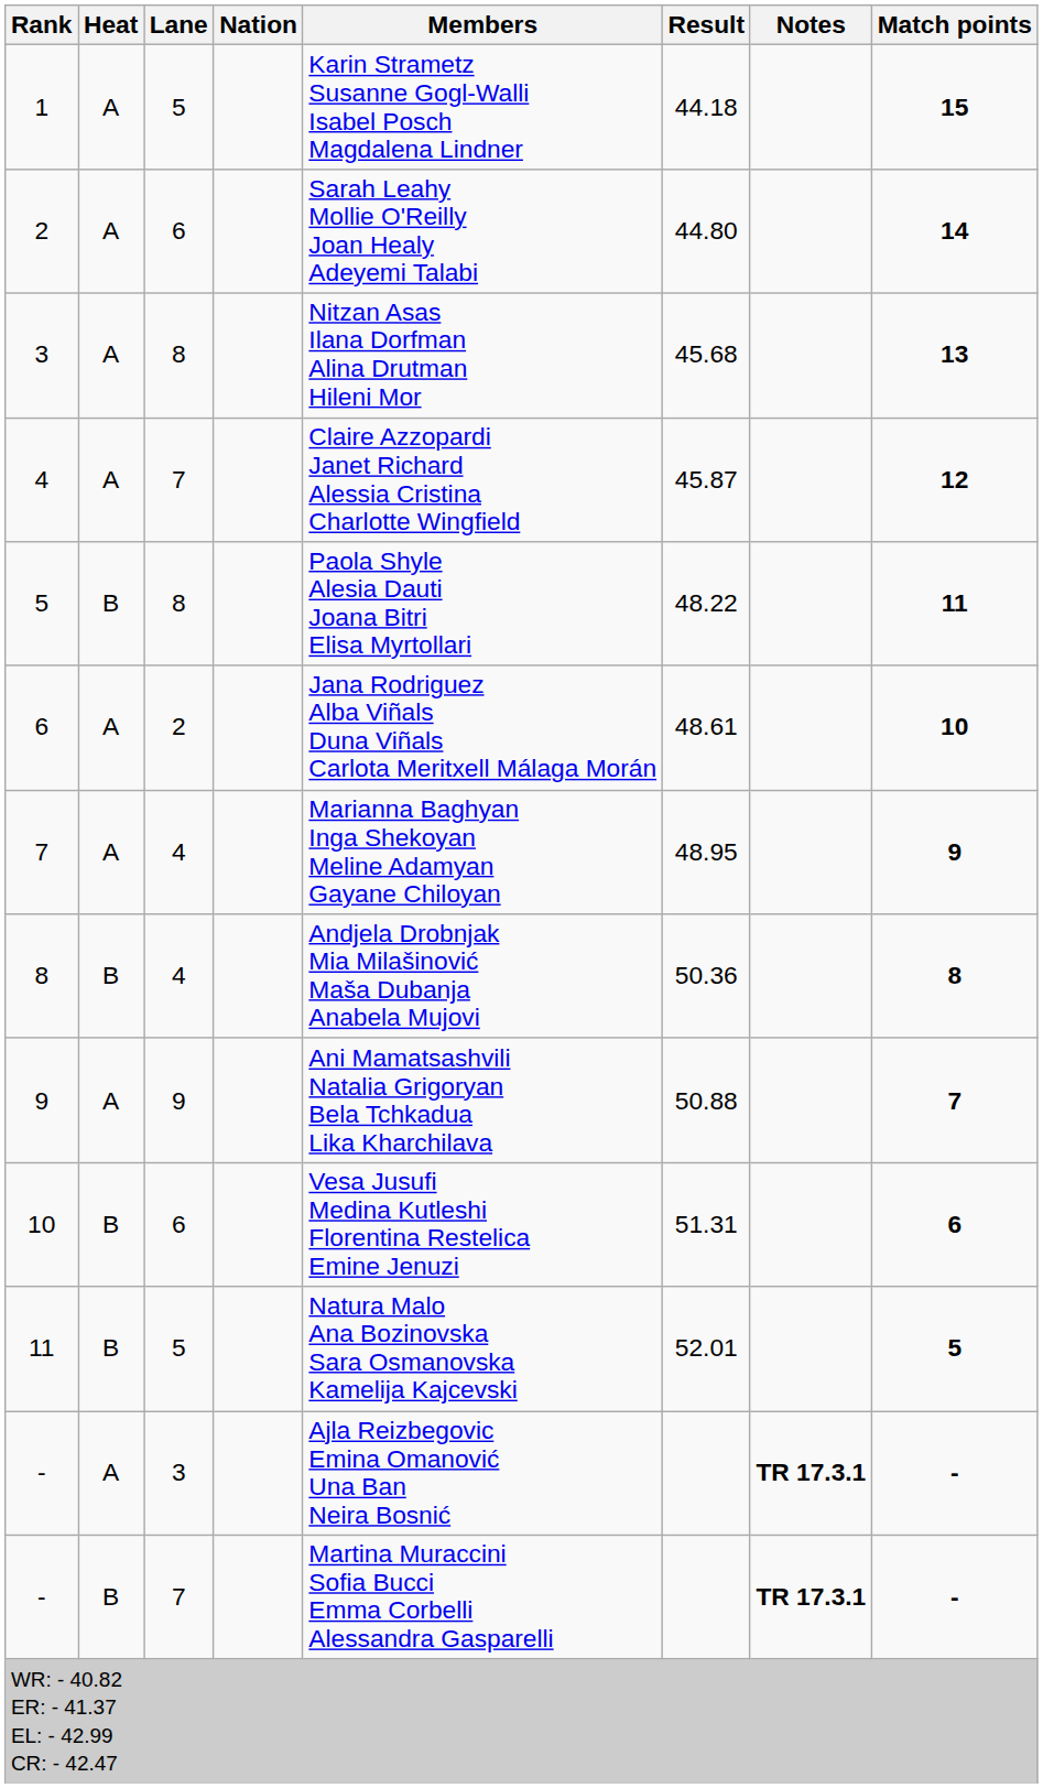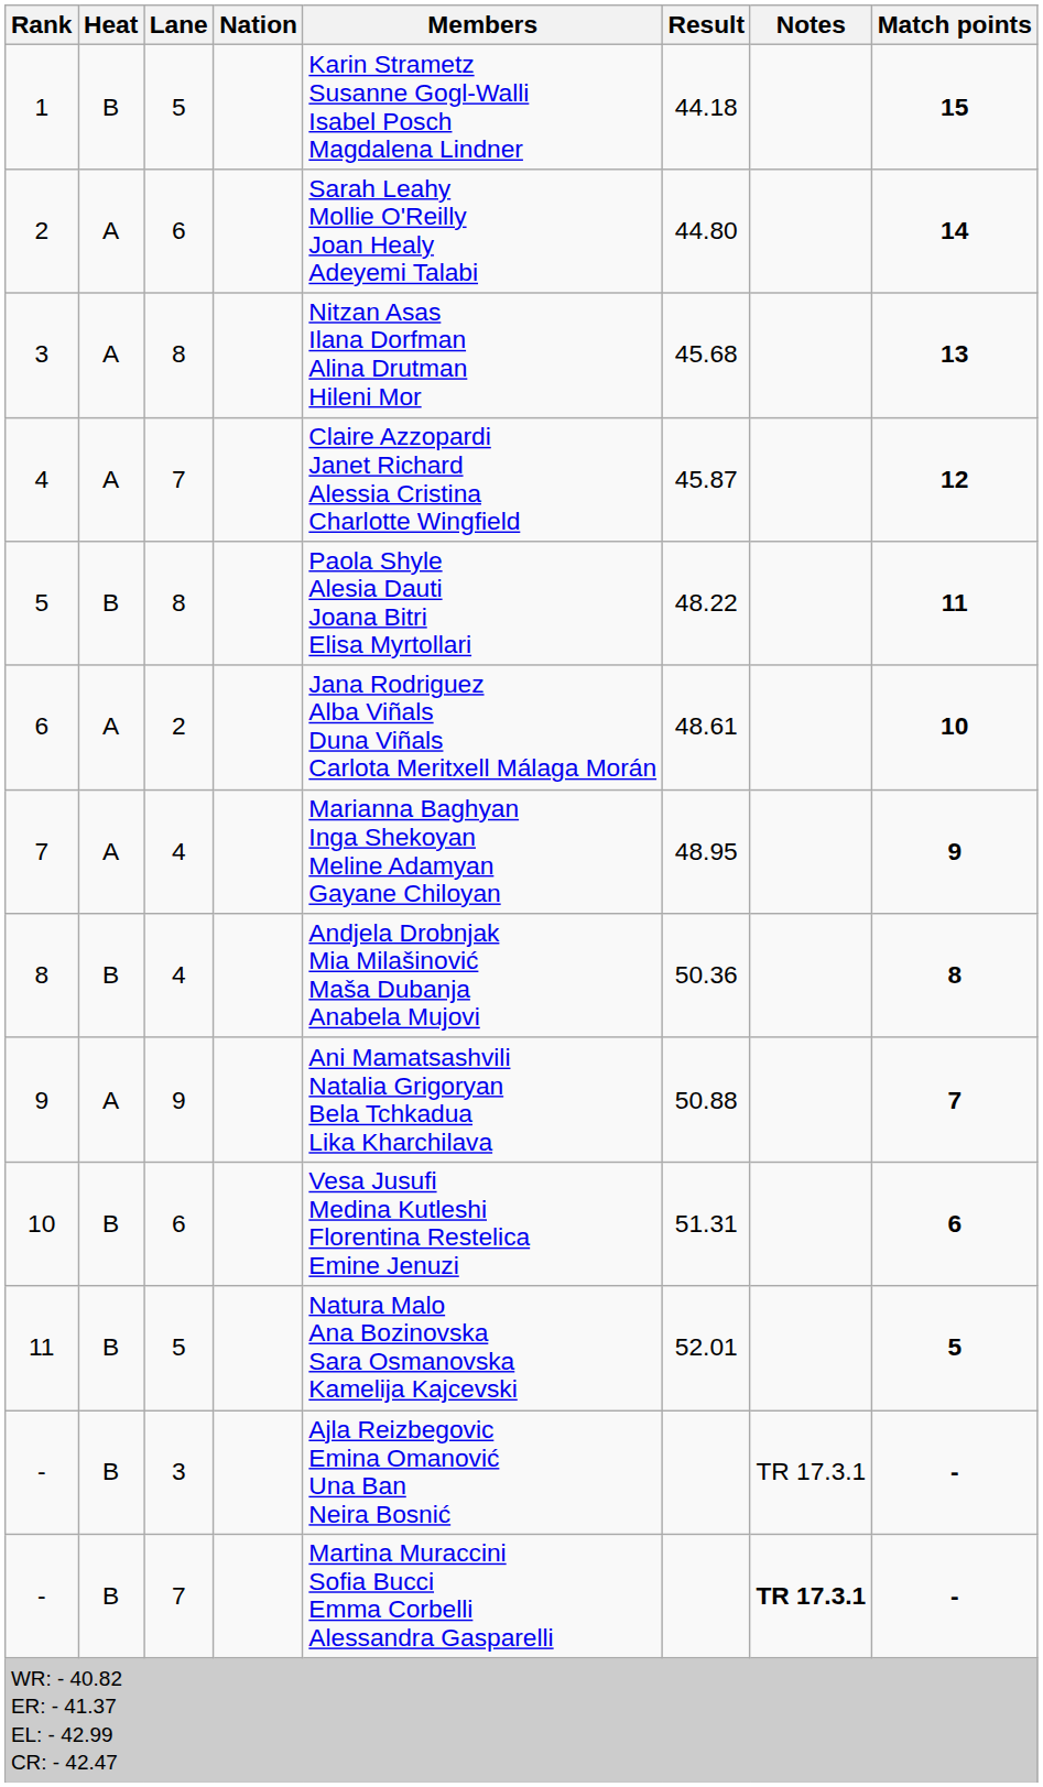 <table class="wikitable sortable" style="text-align:left;">
 <tr>
 <th>Rank</th>
 <th>Heat</th>
 <th>Lane</th>
 <th>Nation</th>
 <th>Members</th>
 <th>Result</th>
 <th>Notes</th>
 <th>Match points</th>
 </tr>
 <tr>
 <td align=center>1</td>
-<td align=center>A</td>
+<td align=center>B</td>
 <td align=center>5</td>
 <td></td>
 <td><a href='#'>Karin Strametz</a><br><a href='#'>Susanne Gogl-Walli</a><br><a href='#'>Isabel Posch</a><br><a href='#'>Magdalena Lindner</a></td>
 <td align=center>44.18</td>
 <td align=center></td>
 <td align=center><strong>15</strong></td>
 </tr>
 <tr>
 <td align=center>2</td>
 <td align=center>A</td>
 <td align=center>6</td>
 <td></td>
 <td><a href='#'>Sarah Leahy</a><br><a href='#'>Mollie O'Reilly</a><br><a href='#'>Joan Healy</a><br><a href='#'>Adeyemi Talabi</a></td>
 <td align=center>44.80</td>
 <td align=center></td>
 <td align=center><strong>14</strong></td>
 </tr>
 <tr>
 <td align=center>3</td>
 <td align=center>A</td>
 <td align=center>8</td>
 <td></td>
 <td><a href='#'>Nitzan Asas</a><br><a href='#'>Ilana Dorfman</a><br><a href='#'>Alina Drutman</a><br><a href='#'>Hileni Mor</a></td>
 <td align=center>45.68</td>
 <td align=center></td>
 <td align=center><strong>13</strong></td>
 </tr>
 <tr>
 <td align=center>4</td>
 <td align=center>A</td>
 <td align=center>7</td>
 <td></td>
 <td><a href='#'>Claire Azzopardi</a><br><a href='#'>Janet Richard</a><br><a href='#'>Alessia Cristina</a><br><a href='#'>Charlotte Wingfield</a></td>
 <td align=center>45.87</td>
 <td align=center></td>
 <td align=center><strong>12</strong></td>
 </tr>
 <tr>
 <td align=center>5</td>
 <td align=center>B</td>
 <td align=center>8</td>
 <td></td>
 <td><a href='#'>Paola Shyle</a><br><a href='#'>Alesia Dauti</a><br><a href='#'>Joana Bitri</a><br><a href='#'>Elisa Myrtollari</a></td>
 <td align=center>48.22</td>
 <td align=center></td>
 <td align=center><strong>11</strong></td>
 </tr>
 <tr>
 <td align=center>6</td>
 <td align=center>A</td>
 <td align=center>2</td>
 <td></td>
 <td><a href='#'>Jana Rodriguez</a><br><a href='#'>Alba Viñals</a><br><a href='#'>Duna Viñals</a><br><a href='#'>Carlota Meritxell Málaga Morán</a></td>
 <td align=center>48.61</td>
 <td align=center></td>
 <td align=center><strong>10</strong></td>
 </tr>
 <tr>
 <td align=center>7</td>
 <td align=center>A</td>
 <td align=center>4</td>
 <td></td>
 <td><a href='#'>Marianna Baghyan</a><br><a href='#'>Inga Shekoyan</a><br><a href='#'>Meline Adamyan</a><br><a href='#'>Gayane Chiloyan</a></td>
 <td align=center>48.95</td>
 <td align=center></td>
 <td align=center><strong>9</strong></td>
 </tr>
 <tr>
 <td align=center>8</td>
 <td align=center>B</td>
 <td align=center>4</td>
 <td></td>
 <td><a href='#'>Andjela Drobnjak</a><br><a href='#'>Mia Milašinović</a><br><a href='#'>Maša Dubanja</a><br><a href='#'>Anabela Mujovi</a></td>
 <td align=center>50.36</td>
 <td align=center></td>
 <td align=center><strong>8</strong></td>
 </tr>
 <tr>
 <td align=center>9</td>
 <td align=center>A</td>
 <td align=center>9</td>
 <td></td>
 <td><a href='#'>Ani Mamatsashvili</a><br><a href='#'>Natalia Grigoryan</a><br><a href='#'>Bela Tchkadua</a><br><a href='#'>Lika Kharchilava</a></td>
 <td align=center>50.88</td>
 <td align=center></td>
 <td align=center><strong>7</strong></td>
 </tr>
 <tr>
 <td align=center>10</td>
 <td align=center>B</td>
 <td align=center>6</td>
 <td></td>
 <td><a href='#'>Vesa Jusufi</a><br><a href='#'>Medina Kutleshi</a><br><a href='#'>Florentina Restelica</a><br><a href='#'>Emine Jenuzi</a></td>
 <td align=center>51.31</td>
 <td align=center></td>
 <td align=center><strong>6</strong></td>
 </tr>
 <tr>
 <td align=center>11</td>
 <td align=center>B</td>
 <td align=center>5</td>
 <td></td>
 <td><a href='#'>Natura Malo</a><br><a href='#'>Ana Bozinovska</a><br><a href='#'>Sara Osmanovska</a><br><a href='#'>Kamelija Kajcevski</a></td>
 <td align=center>52.01</td>
 <td align=center></td>
 <td align=center><strong>5</strong></td>
 </tr>
 <tr>
 <td align=center>-</td>
-<td align=center>A</td>
+<td align=center>B</td>
 <td align=center>3</td>
 <td></td>
 <td><a href='#'>Ajla Reizbegovic</a><br><a href='#'>Emina Omanović</a><br><a href='#'>Una Ban</a><br><a href='#'>Neira Bosnić</a></td>
 <td align=center></td>
-<td align=center><strong>TR 17.3.1</strong></td>
+<td align=center>TR 17.3.1</td>
 <td align=center><strong>-</strong></td>
 </tr>
 <tr>
 <td align=center>-</td>
 <td align=center>B</td>
 <td align=center>7</td>
 <td></td>
 <td><a href='#'>Martina Muraccini</a><br><a href='#'>Sofia Bucci</a><br><a href='#'>Emma Corbelli</a><br><a href='#'>Alessandra Gasparelli</a></td>
 <td align=center></td>
 <td align=center><strong>TR 17.3.1</strong></td>
 <td align=center><strong>-</strong></td>
 </tr>
 <tr>
 <td colspan="8" bgcolor="#cccccc"><small>WR:  - 40.82<br>ER:  - 41.37<br></small><small>EL:   - 42.99<br>CR:  - 42.47</small></td>
 </tr>
 </table>
